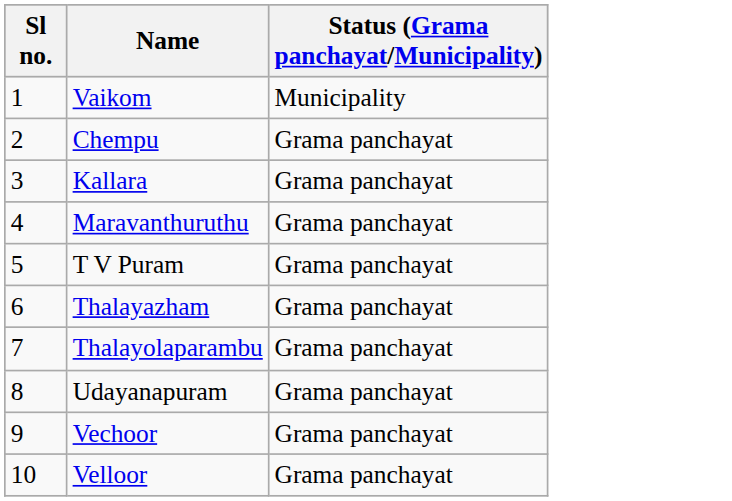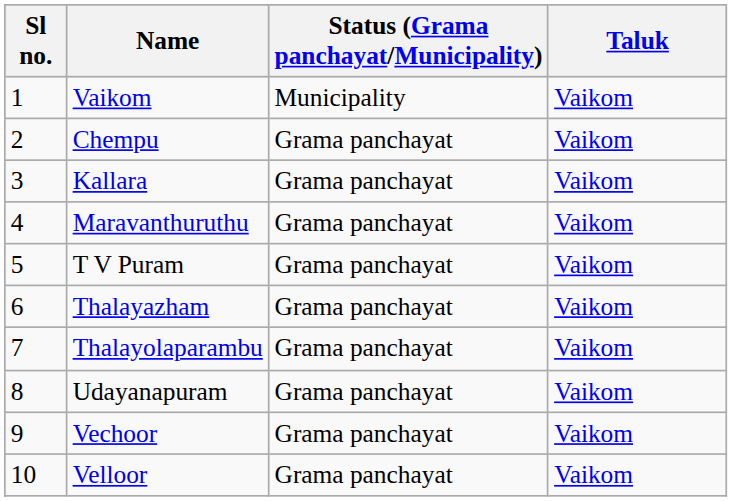 <table class="wikitable sortable" style="margin: 1em 1em 1em 0; background-color: #f9f9f9; font-size: 95%;">
 <tr style="background-color:#CCCCCC" align="center">
 <th width="30px">Sl no.</th>
 <th width="100px">Name</th>
 <th width="130px">Status (<a href='#'>Grama panchayat</a>/<a href='#'>Municipality</a>)</th>
+<th width="100px"><a href='#'>Taluk</a></th>
 </tr>
 <tr>
 <td>1</td>
 <td><a href='#'>Vaikom</a></td>
 <td>Municipality</td>
+<td><a href='#'>Vaikom</a></td>
 </tr>
 <tr>
 <td>2</td>
 <td><a href='#'>Chempu</a></td>
 <td>Grama panchayat</td>
+<td><a href='#'>Vaikom</a></td>
 </tr>
 <tr>
 <td>3</td>
 <td><a href='#'>Kallara</a></td>
 <td>Grama panchayat</td>
+<td><a href='#'>Vaikom</a></td>
 </tr>
 <tr>
 <td>4</td>
 <td><a href='#'>Maravanthuruthu</a></td>
 <td>Grama panchayat</td>
+<td><a href='#'>Vaikom</a></td>
 </tr>
 <tr>
 <td>5</td>
 <td>T V Puram</td>
 <td>Grama panchayat</td>
+<td><a href='#'>Vaikom</a></td>
 </tr>
 <tr>
 <td>6</td>
 <td><a href='#'>Thalayazham</a></td>
 <td>Grama panchayat</td>
+<td><a href='#'>Vaikom</a></td>
 </tr>
 <tr>
 <td>7</td>
 <td><a href='#'>Thalayolaparambu</a></td>
 <td>Grama panchayat</td>
+<td><a href='#'>Vaikom</a></td>
 </tr>
 <tr>
 <td>8</td>
 <td>Udayanapuram</td>
 <td>Grama panchayat</td>
+<td><a href='#'>Vaikom</a></td>
 </tr>
 <tr>
 <td>9</td>
 <td><a href='#'>Vechoor</a></td>
 <td>Grama panchayat</td>
+<td><a href='#'>Vaikom</a></td>
 </tr>
 <tr>
 <td>10</td>
 <td><a href='#'>Velloor</a></td>
 <td>Grama panchayat</td>
+<td><a href='#'>Vaikom</a></td>
 </tr>
 </table>
